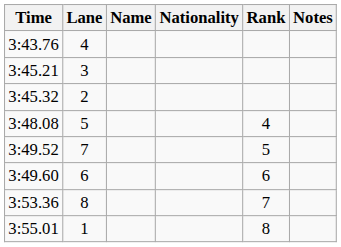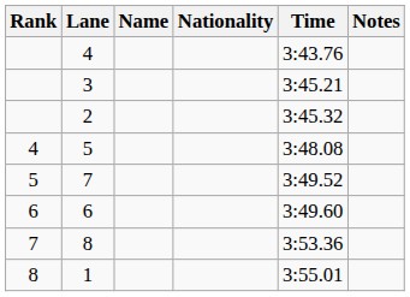 <table class="wikitable sortable" style="text-align:center">
 <tr>
-<th>Time</th>
+<th>Rank</th>
 <th>Lane</th>
 <th>Name</th>
 <th>Nationality</th>
-<th>Rank</th>
+<th>Time</th>
 <th>Notes</th>
 </tr>
 <tr>
-<td>3:43.76</td>
+<td></td>
 <td>4</td>
 <td align="left"></td>
 <td align="left"></td>
-<td></td>
+<td>3:43.76</td>
 <td></td>
 </tr>
 <tr>
-<td>3:45.21</td>
+<td></td>
 <td>3</td>
 <td align="left"></td>
 <td align="left"></td>
-<td></td>
+<td>3:45.21</td>
 <td></td>
 </tr>
 <tr>
-<td>3:45.32</td>
+<td></td>
 <td>2</td>
 <td align="left"></td>
 <td align="left"></td>
-<td></td>
+<td>3:45.32</td>
 <td></td>
 </tr>
 <tr>
-<td>3:48.08</td>
+<td>4</td>
 <td>5</td>
 <td align="left"></td>
 <td align="left"></td>
-<td>4</td>
+<td>3:48.08</td>
 <td></td>
 </tr>
 <tr>
-<td>3:49.52</td>
+<td>5</td>
 <td>7</td>
 <td align="left"></td>
 <td align="left"></td>
-<td>5</td>
+<td>3:49.52</td>
 <td></td>
 </tr>
 <tr>
-<td>3:49.60</td>
+<td>6</td>
 <td>6</td>
 <td align="left"></td>
 <td align="left"></td>
-<td>6</td>
+<td>3:49.60</td>
 <td></td>
 </tr>
 <tr>
-<td>3:53.36</td>
+<td>7</td>
 <td>8</td>
 <td align="left"></td>
 <td align="left"></td>
-<td>7</td>
+<td>3:53.36</td>
 <td></td>
 </tr>
 <tr>
-<td>3:55.01</td>
+<td>8</td>
 <td>1</td>
 <td align="left"></td>
 <td align="left"></td>
-<td>8</td>
+<td>3:55.01</td>
 <td></td>
 </tr>
 </table>
